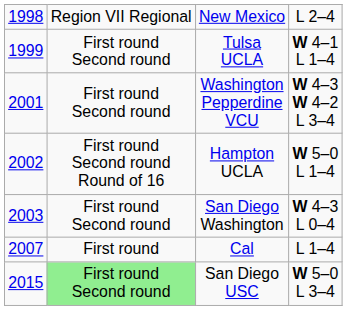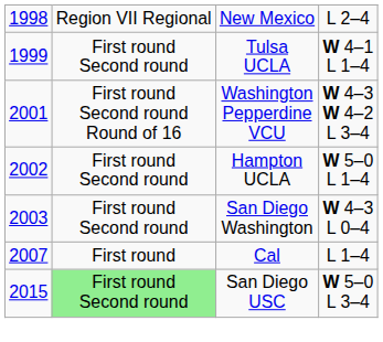 <table class="wikitable">
 <tr align="center">
 <td><a href='#'>1998</a></td>
 <td>Region VII Regional</td>
 <td><a href='#'>New Mexico</a></td>
 <td>L 2–4</td>
 </tr>
 <tr align="center">
 <td><a href='#'>1999</a></td>
 <td>First round<br>Second round</td>
 <td><a href='#'>Tulsa</a><br><a href='#'>UCLA</a></td>
 <td><strong>W</strong> 4–1<br>L 1–4</td>
 </tr>
 <tr align="center">
 <td><a href='#'>2001</a></td>
-<td>First round<br>Second round</td>
+<td>First round<br>Second round<br>Round of 16</td>
 <td><a href='#'>Washington</a><br><a href='#'>Pepperdine</a><br><a href='#'>VCU</a></td>
 <td><strong>W</strong> 4–3<br><strong>W</strong> 4–2<br>L 3–4</td>
 </tr>
 <tr align="center">
 <td><a href='#'>2002</a></td>
-<td>First round<br>Second round<br>Round of 16</td>
+<td>First round<br>Second round</td>
 <td><a href='#'>Hampton</a><br>UCLA</td>
 <td><strong>W</strong> 5–0<br>L 1–4</td>
 </tr>
 <tr align="center">
 <td><a href='#'>2003</a></td>
 <td>First round<br>Second round</td>
 <td><a href='#'>San Diego</a><br>Washington</td>
 <td><strong>W</strong> 4–3<br>L 0–4</td>
 </tr>
 <tr align="center">
 <td><a href='#'>2007</a></td>
 <td>First round</td>
 <td><a href='#'>Cal</a></td>
 <td>L 1–4</td>
 </tr>
 <tr align="center">
 <td><a href='#'>2015</a></td>
 <td style="background: lightgreen;">First round<br>Second round</td>
 <td>San Diego<br><a href='#'>USC</a></td>
 <td><strong>W</strong> 5–0<br>L 3–4</td>
 </tr>
 </table>
